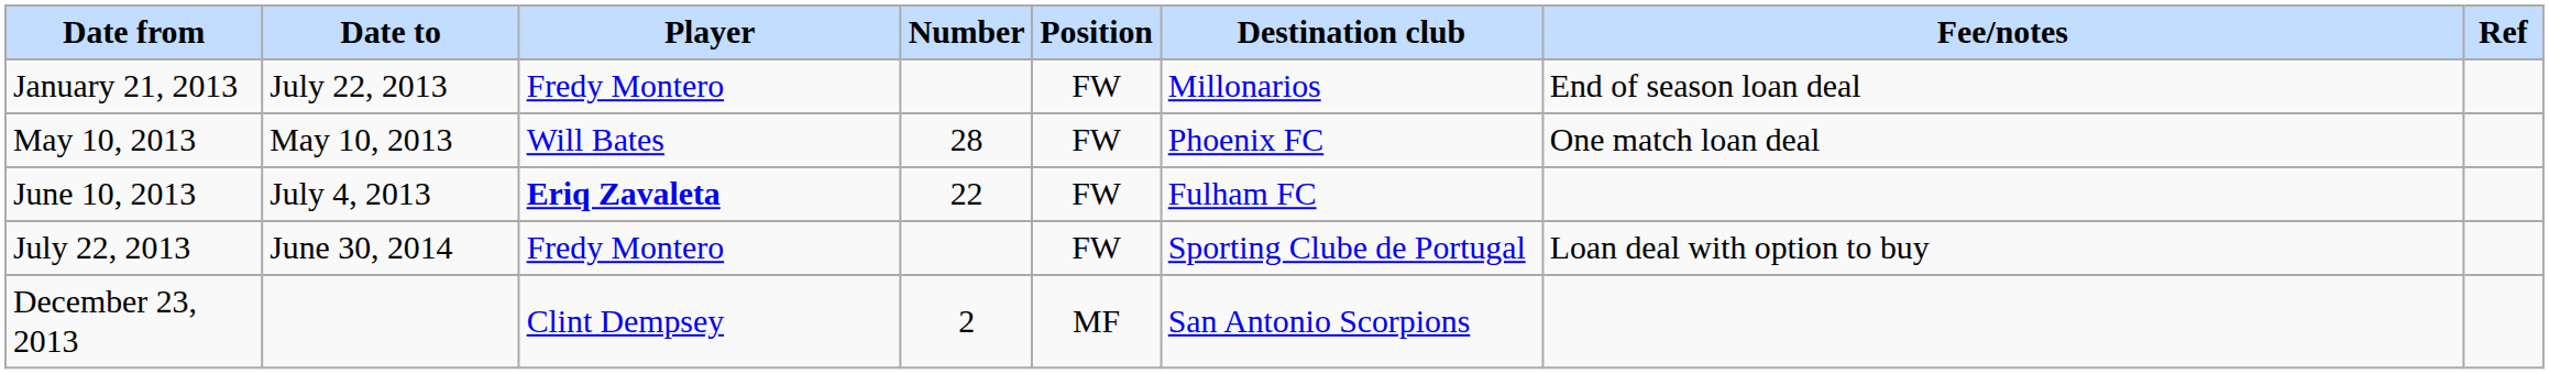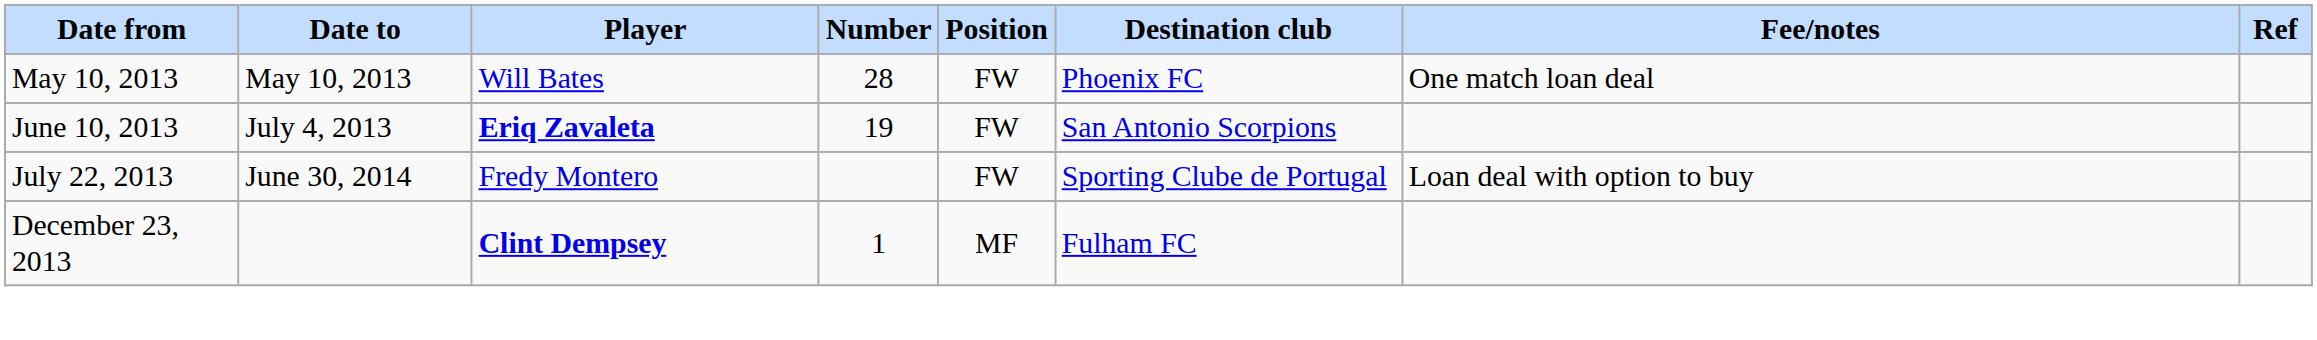 <table class="wikitable" style="text-align:left; font-size:95%;">
 <tr>
 <th style="background:#c2ddff; width:112px;">Date from</th>
 <th style="background:#c2ddff; width:112px;">Date to</th>
 <th style="background:#c2ddff; width:170px;">Player</th>
 <th style="background:#c2ddff; width:50px;">Number</th>
 <th style="background:#c2ddff; width:50px;">Position</th>
 <th style="background:#c2ddff; width:170px;">Destination club</th>
 <th style="background:#c2ddff; width:420px;">Fee/notes</th>
 <th style="background:#c2ddff; width:30px;">Ref</th>
-</tr>
-<tr>
-<td>January 21, 2013</td>
-<td>July 22, 2013</td>
-<td> <a href='#'>Fredy Montero</a></td>
-<td align=center></td>
-<td align=center>FW</td>
-<td> <a href='#'>Millonarios</a></td>
-<td>End of season loan deal</td>
-<td></td>
 </tr>
 <tr>
 <td>May 10, 2013</td>
 <td>May 10, 2013</td>
 <td> <a href='#'>Will Bates</a></td>
 <td align=center>28</td>
 <td align=center>FW</td>
 <td> <a href='#'>Phoenix FC</a></td>
 <td>One match loan deal</td>
 <td></td>
 </tr>
 <tr>
 <td>June 10, 2013</td>
 <td>July 4, 2013</td>
 <td><strong> <a href='#'>Eriq Zavaleta</a></strong></td>
-<td align=center>22</td>
+<td align=center>19</td>
 <td align=center>FW</td>
-<td> <a href='#'>Fulham FC</a></td>
+<td> <a href='#'>San Antonio Scorpions</a></td>
 <td></td>
 <td></td>
 </tr>
 <tr>
 <td>July 22, 2013</td>
 <td>June 30, 2014</td>
 <td> <a href='#'>Fredy Montero</a></td>
 <td align=center></td>
 <td align=center>FW</td>
 <td> <a href='#'>Sporting Clube de Portugal</a></td>
 <td>Loan deal with option to buy</td>
 <td></td>
 </tr>
 <tr>
 <td>December 23, 2013</td>
 <td></td>
-<td> <a href='#'>Clint Dempsey</a></td>
-<td align=center>2</td>
+<td><strong> <a href='#'>Clint Dempsey</a></strong></td>
+<td align=center>1</td>
 <td align=center>MF</td>
-<td> <a href='#'>San Antonio Scorpions</a></td>
+<td> <a href='#'>Fulham FC</a></td>
 <td></td>
 <td></td>
 </tr>
 </table>
